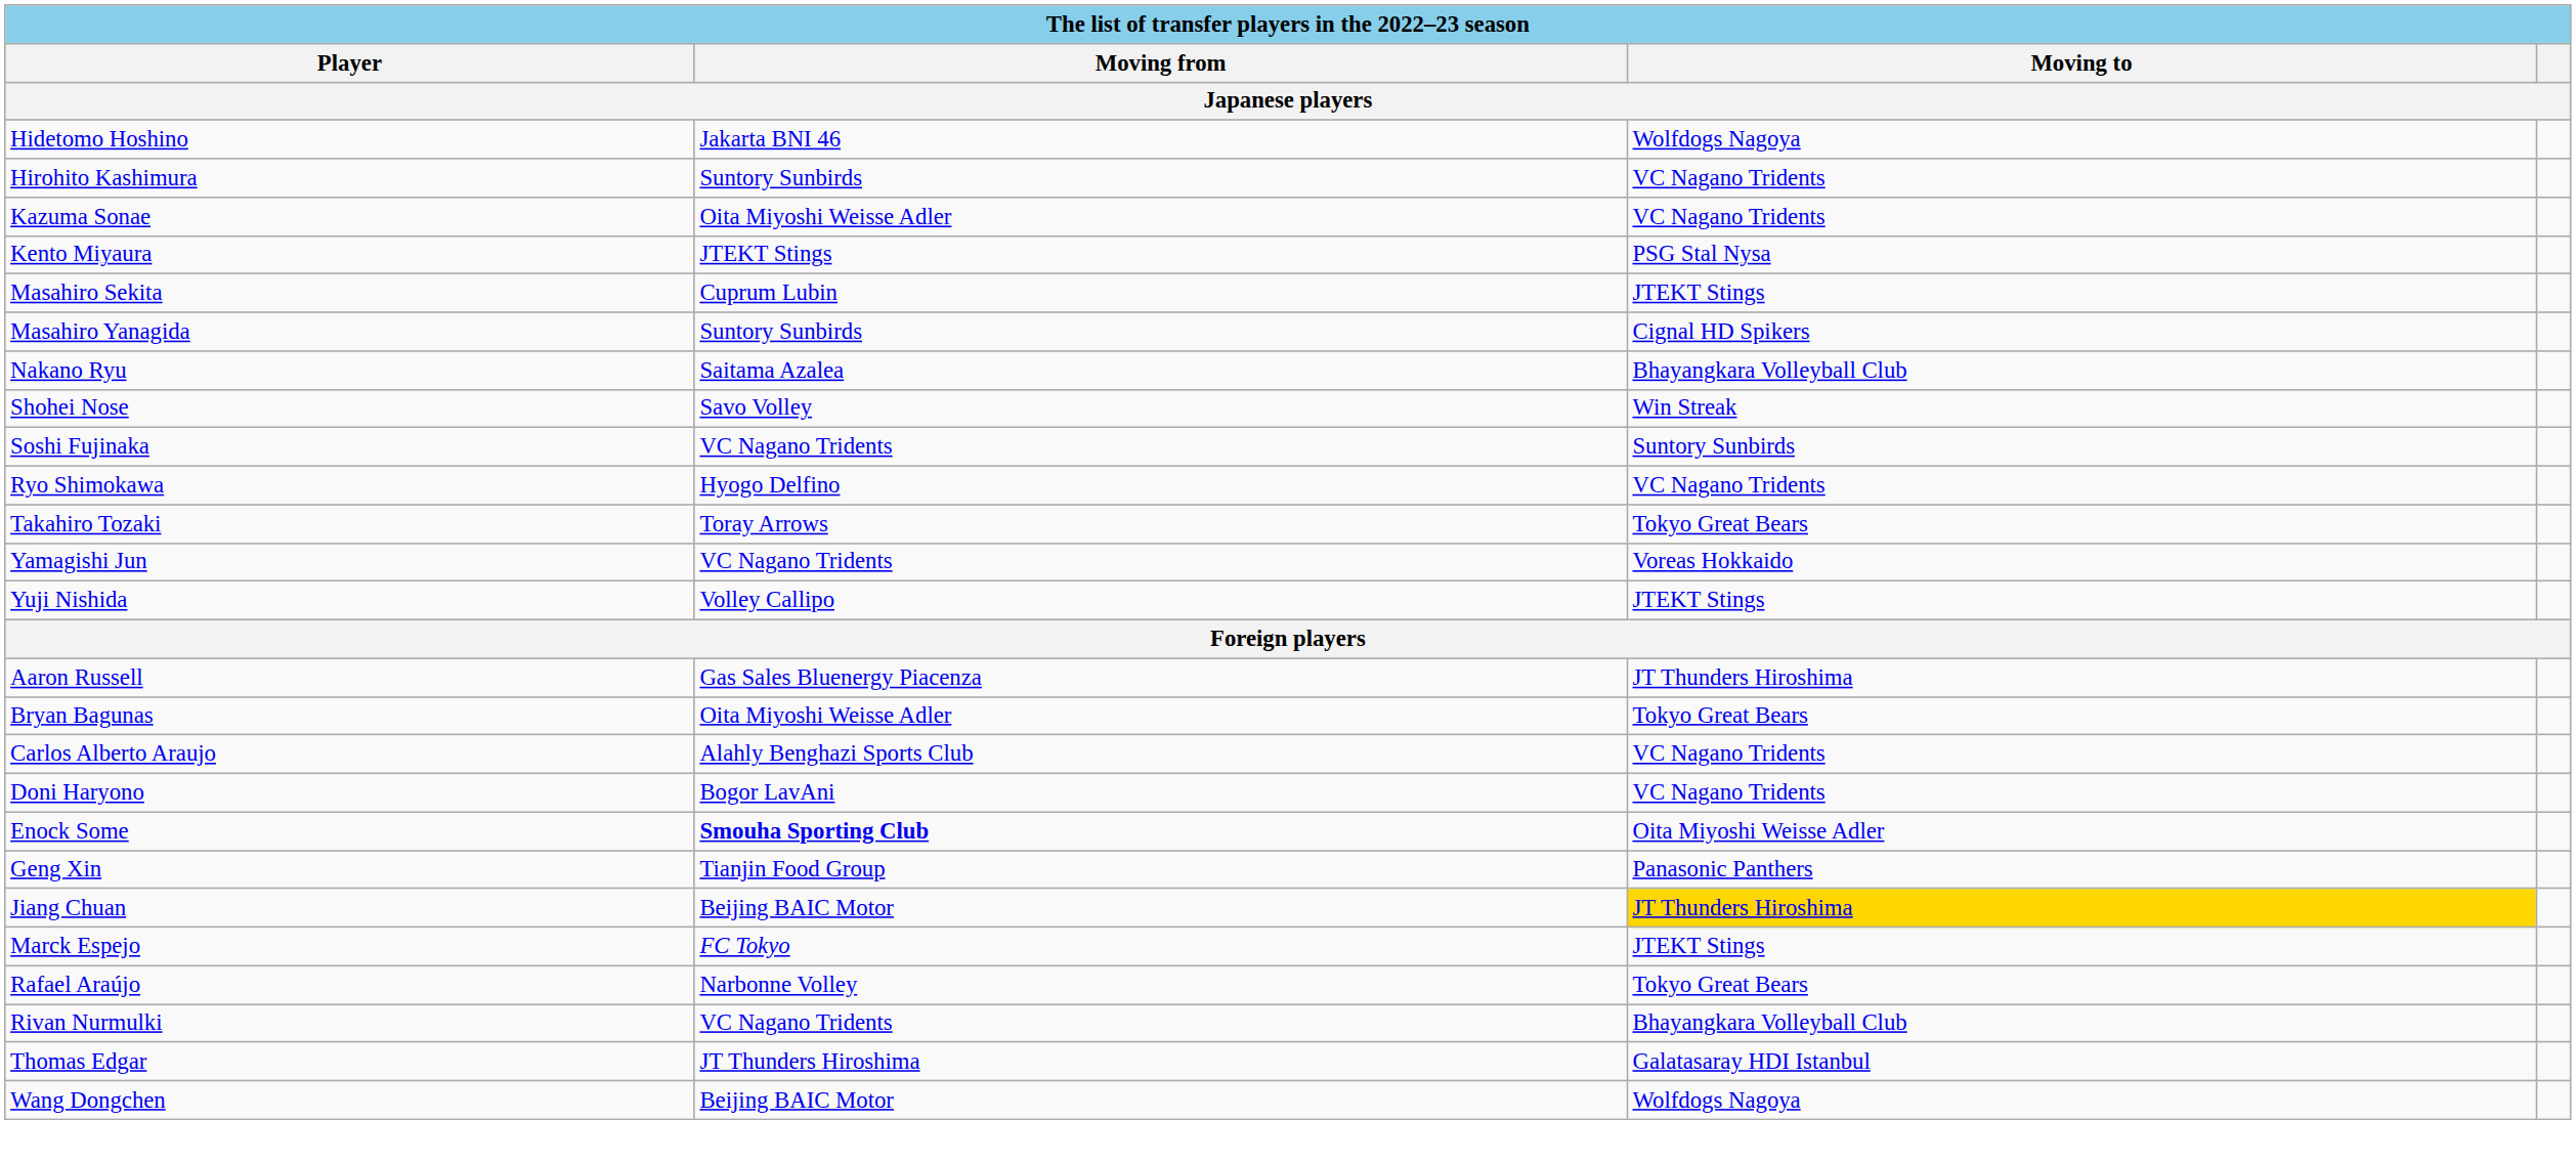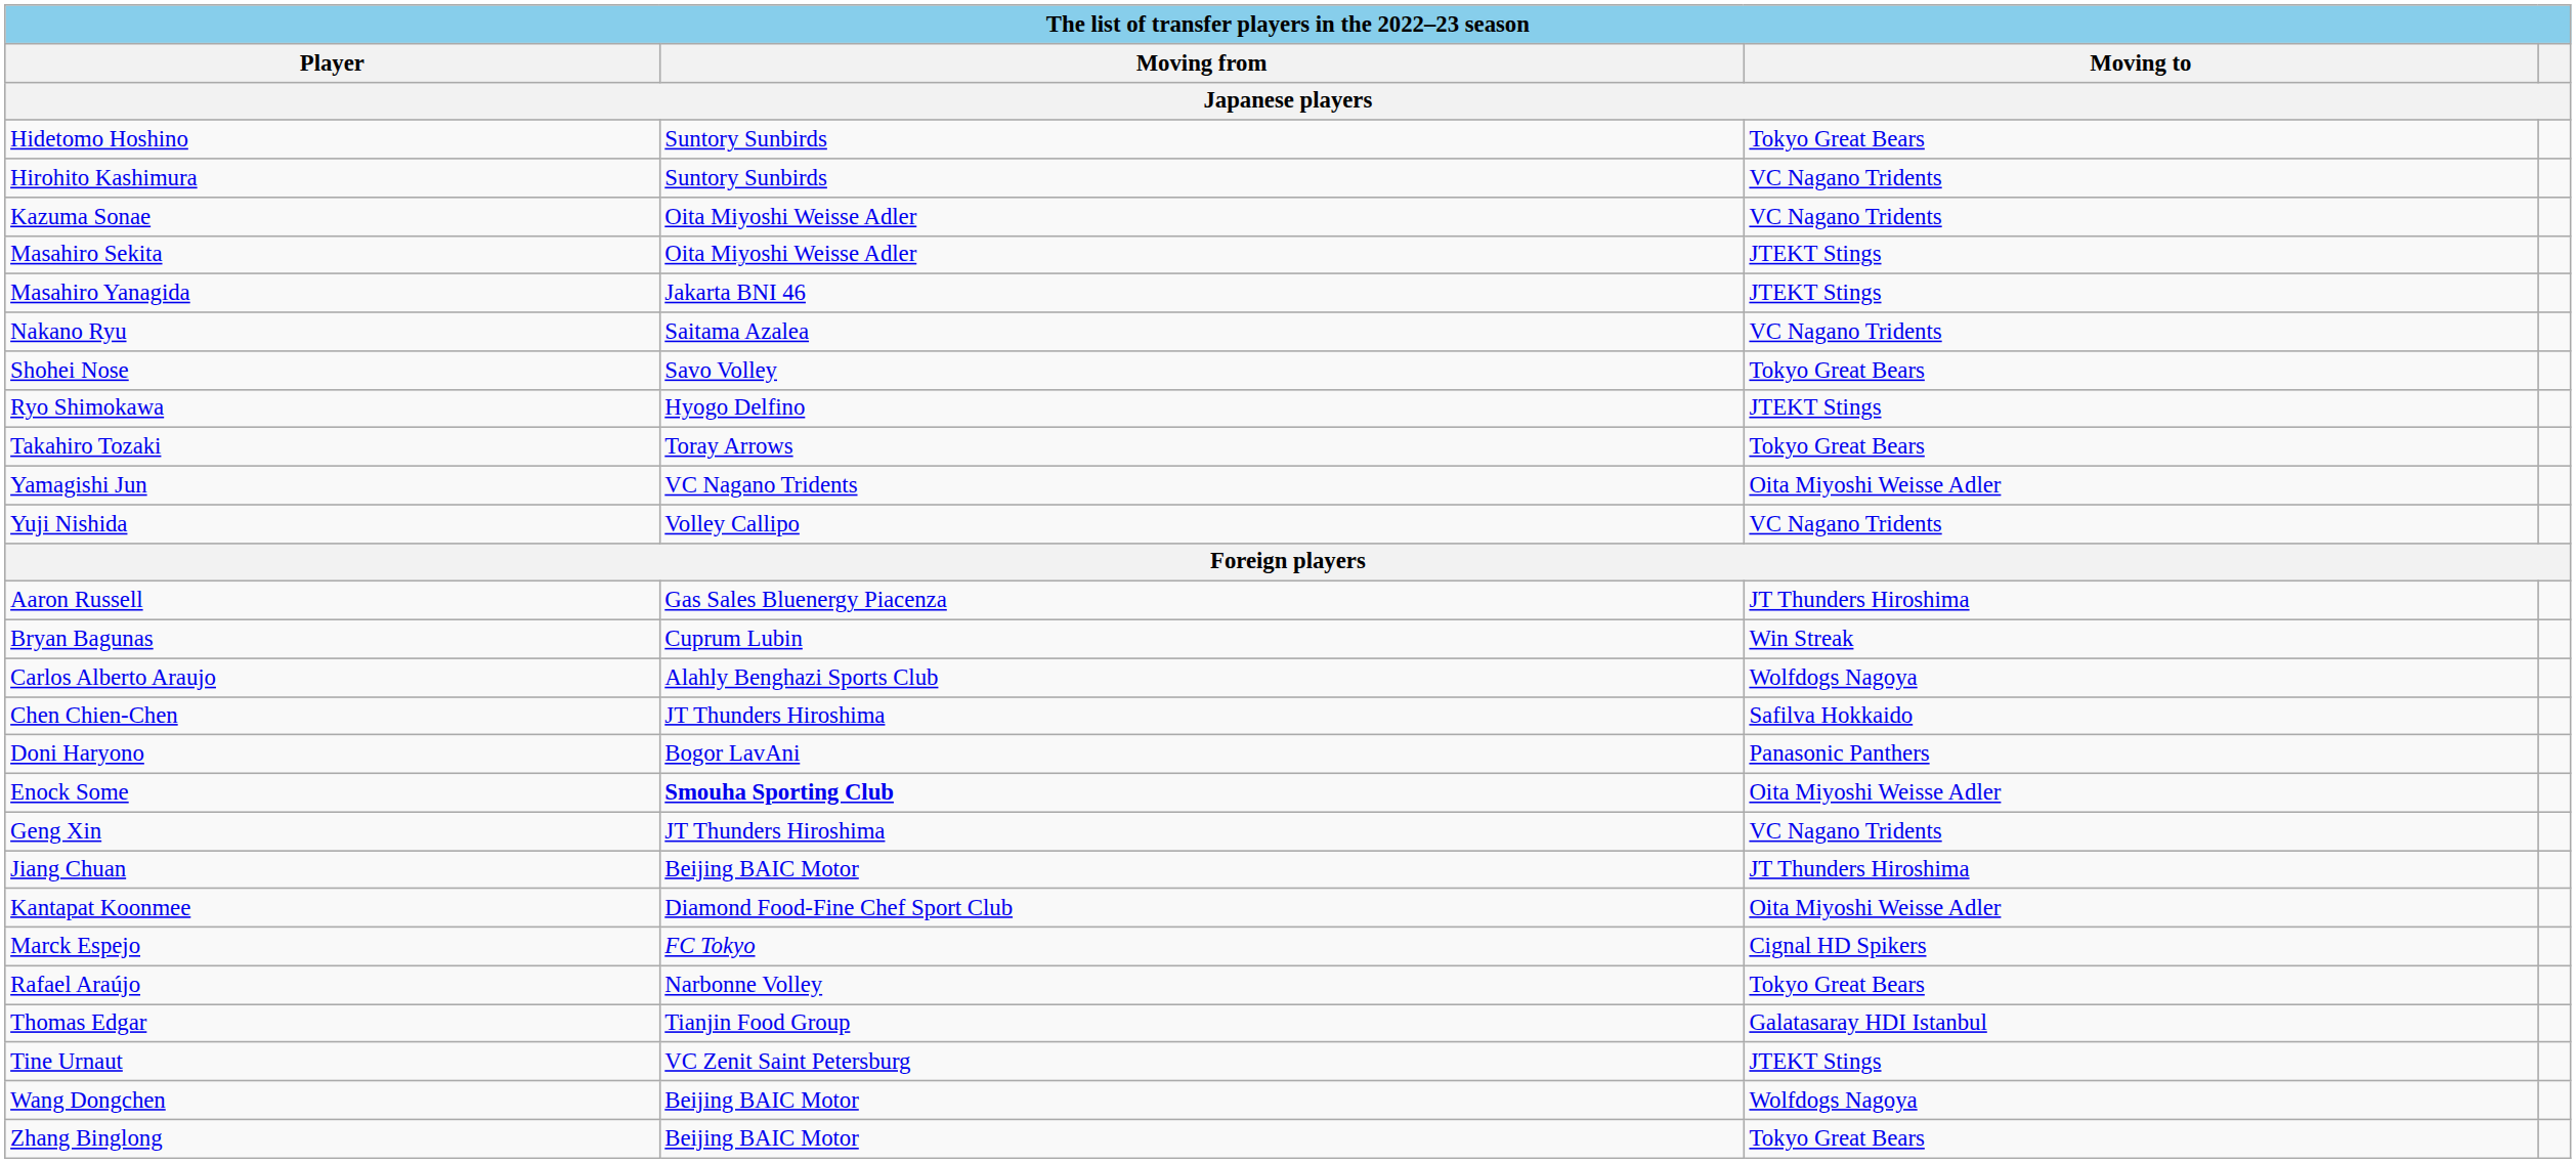 <table class="wikitable" style="font-size:90%; width:80%;">
 <tr>
 <th style="background:Skyblue; border:2px black;" colspan=4><span>The list of transfer players in the 2022–23 season</span></th>
 </tr>
 <tr>
 <th>Player</th>
 <th>Moving from</th>
 <th>Moving to</th>
 <th></th>
 </tr>
 <tr>
 <th colspan="4">Japanese players</th>
 </tr>
 <tr>
 <td> <a href='#'>Hidetomo Hoshino</a></td>
-<td> <a href='#'>Jakarta BNI 46</a></td>
-<td> <a href='#'>Wolfdogs Nagoya</a></td>
+<td> <a href='#'>Suntory Sunbirds</a></td>
+<td> <a href='#'>Tokyo Great Bears</a></td>
 <td align=center></td>
 </tr>
 <tr>
 <td> <a href='#'>Hirohito Kashimura</a></td>
 <td> <a href='#'>Suntory Sunbirds</a></td>
 <td> <a href='#'>VC Nagano Tridents</a></td>
 <td align=center></td>
 </tr>
 <tr>
 <td> <a href='#'>Kazuma Sonae</a></td>
 <td> <a href='#'>Oita Miyoshi Weisse Adler</a></td>
 <td> <a href='#'>VC Nagano Tridents</a></td>
 <td align=center></td>
 </tr>
 <tr>
-<td> <a href='#'>Kento Miyaura</a></td>
-<td> <a href='#'>JTEKT Stings</a></td>
-<td> <a href='#'>PSG Stal Nysa</a></td>
-<td align=center></td>
-</tr>
-<tr>
 <td> <a href='#'>Masahiro Sekita</a></td>
-<td> <a href='#'>Cuprum Lubin</a></td>
+<td> <a href='#'>Oita Miyoshi Weisse Adler</a></td>
 <td> <a href='#'>JTEKT Stings</a></td>
 <td align=center></td>
 </tr>
 <tr>
 <td> <a href='#'>Masahiro Yanagida</a></td>
-<td> <a href='#'>Suntory Sunbirds</a></td>
-<td> <a href='#'>Cignal HD Spikers</a></td>
+<td> <a href='#'>Jakarta BNI 46</a></td>
+<td> <a href='#'>JTEKT Stings</a></td>
 <td align=center></td>
 </tr>
 <tr>
 <td> <a href='#'>Nakano Ryu</a></td>
 <td> <a href='#'>Saitama Azalea</a></td>
-<td> <a href='#'>Bhayangkara Volleyball Club</a></td>
+<td> <a href='#'>VC Nagano Tridents</a></td>
 <td align=center></td>
 </tr>
 <tr>
 <td> <a href='#'>Shohei Nose</a></td>
 <td> <a href='#'>Savo Volley</a></td>
-<td> <a href='#'>Win Streak</a></td>
-<td align=center></td>
-</tr>
-<tr>
-<td> <a href='#'>Soshi Fujinaka</a></td>
-<td> <a href='#'>VC Nagano Tridents</a></td>
-<td> <a href='#'>Suntory Sunbirds</a></td>
+<td> <a href='#'>Tokyo Great Bears</a></td>
 <td align=center></td>
 </tr>
 <tr>
 <td> <a href='#'>Ryo Shimokawa</a></td>
 <td> <a href='#'>Hyogo Delfino</a></td>
-<td> <a href='#'>VC Nagano Tridents</a></td>
+<td> <a href='#'>JTEKT Stings</a></td>
 <td align=center></td>
 </tr>
 <tr>
 <td> <a href='#'>Takahiro Tozaki</a></td>
 <td> <a href='#'>Toray Arrows</a></td>
 <td> <a href='#'>Tokyo Great Bears</a></td>
 <td align=center></td>
 </tr>
 <tr>
 <td> <a href='#'>Yamagishi Jun</a></td>
 <td> <a href='#'>VC Nagano Tridents</a></td>
-<td> <a href='#'>Voreas Hokkaido</a></td>
+<td> <a href='#'>Oita Miyoshi Weisse Adler</a></td>
 <td align=center></td>
 </tr>
 <tr>
 <td> <a href='#'>Yuji Nishida</a></td>
 <td> <a href='#'>Volley Callipo</a></td>
-<td> <a href='#'>JTEKT Stings</a></td>
+<td> <a href='#'>VC Nagano Tridents</a></td>
 <td align=center></td>
 </tr>
 <tr>
 <th colspan="4">Foreign players</th>
 </tr>
 <tr>
 <td> <a href='#'>Aaron Russell</a></td>
 <td> <a href='#'>Gas Sales Bluenergy Piacenza</a></td>
 <td> <a href='#'>JT Thunders Hiroshima</a></td>
 <td align=center></td>
 </tr>
 <tr>
 <td> <a href='#'>Bryan Bagunas</a></td>
-<td> <a href='#'>Oita Miyoshi Weisse Adler</a></td>
-<td> <a href='#'>Tokyo Great Bears</a></td>
+<td> <a href='#'>Cuprum Lubin</a></td>
+<td> <a href='#'>Win Streak</a></td>
 <td align=center></td>
 </tr>
 <tr>
 <td> <a href='#'>Carlos Alberto Araujo</a></td>
 <td> <a href='#'>Alahly Benghazi Sports Club</a></td>
-<td> <a href='#'>VC Nagano Tridents</a></td>
+<td> <a href='#'>Wolfdogs Nagoya</a></td>
+<td align=center></td>
+</tr>
+<tr>
+<td> <a href='#'>Chen Chien-Chen</a></td>
+<td> <a href='#'>JT Thunders Hiroshima</a></td>
+<td> <a href='#'>Safilva Hokkaido</a></td>
 <td align=center></td>
 </tr>
 <tr>
 <td> <a href='#'>Doni Haryono</a></td>
 <td> <a href='#'>Bogor LavAni</a></td>
-<td> <a href='#'>VC Nagano Tridents</a></td>
+<td> <a href='#'>Panasonic Panthers</a></td>
 <td align=center></td>
 </tr>
 <tr>
 <td> <a href='#'>Enock Some</a></td>
 <td><strong> <a href='#'>Smouha Sporting Club</a></strong></td>
 <td> <a href='#'>Oita Miyoshi Weisse Adler</a></td>
 <td align=center></td>
 </tr>
 <tr>
 <td> <a href='#'>Geng Xin</a></td>
-<td> <a href='#'>Tianjin Food Group</a></td>
-<td> <a href='#'>Panasonic Panthers</a></td>
+<td> <a href='#'>JT Thunders Hiroshima</a></td>
+<td> <a href='#'>VC Nagano Tridents</a></td>
 <td align=center></td>
 </tr>
 <tr>
 <td> <a href='#'>Jiang Chuan</a></td>
 <td> <a href='#'>Beijing BAIC Motor</a></td>
-<td style="background: gold;"> <a href='#'>JT Thunders Hiroshima</a></td>
+<td> <a href='#'>JT Thunders Hiroshima</a></td>
+<td align=center></td>
+</tr>
+<tr>
+<td> <a href='#'>Kantapat Koonmee</a></td>
+<td> <a href='#'>Diamond Food-Fine Chef Sport Club</a></td>
+<td> <a href='#'>Oita Miyoshi Weisse Adler</a></td>
 <td align=center></td>
 </tr>
 <tr>
 <td> <a href='#'>Marck Espejo</a></td>
 <td> <em><a href='#'>FC Tokyo</a></em></td>
-<td> <a href='#'>JTEKT Stings</a></td>
+<td> <a href='#'>Cignal HD Spikers</a></td>
 <td align=center></td>
 </tr>
 <tr>
 <td> <a href='#'>Rafael Araújo</a></td>
 <td> <a href='#'>Narbonne Volley</a></td>
 <td> <a href='#'>Tokyo Great Bears</a></td>
 <td align=center></td>
 </tr>
 <tr>
-<td> <a href='#'>Rivan Nurmulki</a></td>
-<td> <a href='#'>VC Nagano Tridents</a></td>
-<td> <a href='#'>Bhayangkara Volleyball Club</a></td>
+<td> <a href='#'>Thomas Edgar</a></td>
+<td> <a href='#'>Tianjin Food Group</a></td>
+<td> <a href='#'>Galatasaray HDI Istanbul</a></td>
 <td align=center></td>
 </tr>
 <tr>
-<td> <a href='#'>Thomas Edgar</a></td>
-<td> <a href='#'>JT Thunders Hiroshima</a></td>
-<td> <a href='#'>Galatasaray HDI Istanbul</a></td>
+<td> <a href='#'>Tine Urnaut</a></td>
+<td> <a href='#'>VC Zenit Saint Petersburg</a></td>
+<td> <a href='#'>JTEKT Stings</a></td>
 <td align=center></td>
 </tr>
 <tr>
 <td> <a href='#'>Wang Dongchen</a></td>
 <td> <a href='#'>Beijing BAIC Motor</a></td>
 <td> <a href='#'>Wolfdogs Nagoya</a></td>
 <td align=center></td>
 </tr>
+<tr>
+<td> <a href='#'>Zhang Binglong</a></td>
+<td> <a href='#'>Beijing BAIC Motor</a></td>
+<td> <a href='#'>Tokyo Great Bears</a></td>
+<td align=center></td>
+</tr>
 </table>
